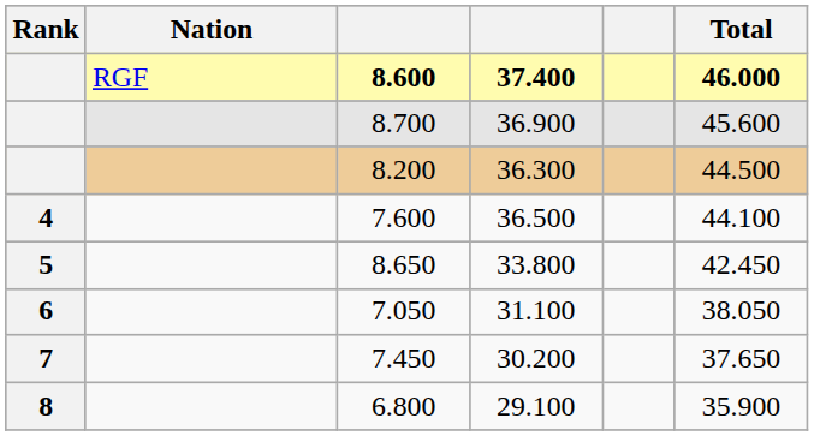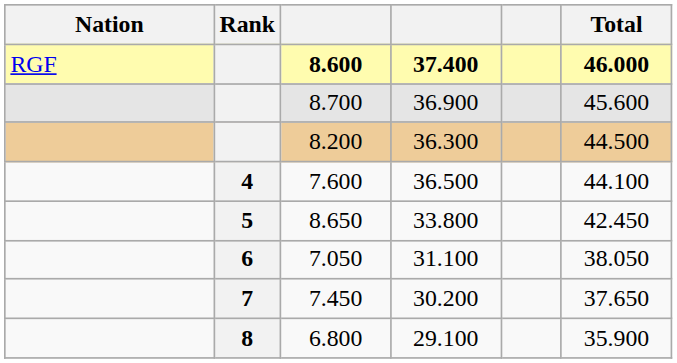 <table class="wikitable sortable" style="text-align:center; font-size:90%">
 <tr>
+<th ! scope="col" style="width:120px;">Nation</th>
 <th scope="col" style="width:20px;">Rank</th>
-<th ! scope="col" style="width:120px;">Nation</th>
 <th ! scope="col" style="width:60px;"></th>
 <th ! scope="col" style="width:60px;"></th>
 <th ! scope="col" style="width:30px;"></th>
 <th ! scope="col" style="width:60px;">Total</th>
 </tr>
 <tr bgcolor=fffcaf>
+<td align=left><a href='#'>RGF</a></td>
 <th scope=row></th>
-<td align=left><a href='#'>RGF</a></td>
 <td><strong>8.600</strong></td>
 <td><strong>37.400</strong></td>
 <td></td>
 <td><strong>46.000</strong></td>
 </tr>
 <tr bgcolor=e5e5e5>
+<td align=left></td>
 <th scope=row></th>
-<td align=left></td>
 <td>8.700</td>
 <td>36.900</td>
 <td></td>
 <td>45.600</td>
 </tr>
 <tr bgcolor=eecc99>
+<td align=left></td>
 <th scope=row></th>
-<td align=left></td>
 <td>8.200</td>
 <td>36.300</td>
 <td></td>
 <td>44.500</td>
 </tr>
 <tr>
+<td align=left></td>
 <th scope=row>4</th>
-<td align=left></td>
 <td>7.600</td>
 <td>36.500</td>
 <td></td>
 <td>44.100</td>
 </tr>
 <tr>
+<td align=left></td>
 <th scope=row>5</th>
-<td align=left></td>
 <td>8.650</td>
 <td>33.800</td>
 <td></td>
 <td>42.450</td>
 </tr>
 <tr>
+<td align=left></td>
 <th scope=row>6</th>
-<td align=left></td>
 <td>7.050</td>
 <td>31.100</td>
 <td></td>
 <td>38.050</td>
 </tr>
 <tr>
+<td align=left></td>
 <th scope=row>7</th>
-<td align=left></td>
 <td>7.450</td>
 <td>30.200</td>
 <td></td>
 <td>37.650</td>
 </tr>
 <tr>
+<td align=left></td>
 <th scope=row>8</th>
-<td align=left></td>
 <td>6.800</td>
 <td>29.100</td>
 <td></td>
 <td>35.900</td>
 </tr>
 </table>
